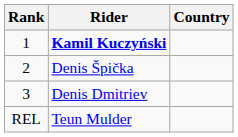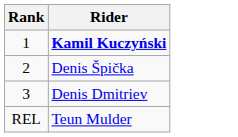 <table class="wikitable sortable" style="font-size:95%" style="width:25em;">
 <tr>
 <th>Rank</th>
 <th>Rider</th>
-<th>Country</th>
 </tr>
 <tr>
 <td align=center>1</td>
 <td><strong><a href='#'>Kamil Kuczyński</a></strong></td>
-<td></td>
 </tr>
 <tr>
 <td align=center>2</td>
 <td><a href='#'>Denis Špička</a></td>
-<td></td>
 </tr>
 <tr>
 <td align=center>3</td>
 <td><a href='#'>Denis Dmitriev</a></td>
-<td></td>
 </tr>
 <tr>
 <td align=center>REL</td>
 <td><a href='#'>Teun Mulder</a></td>
-<td></td>
 </tr>
 </table>
